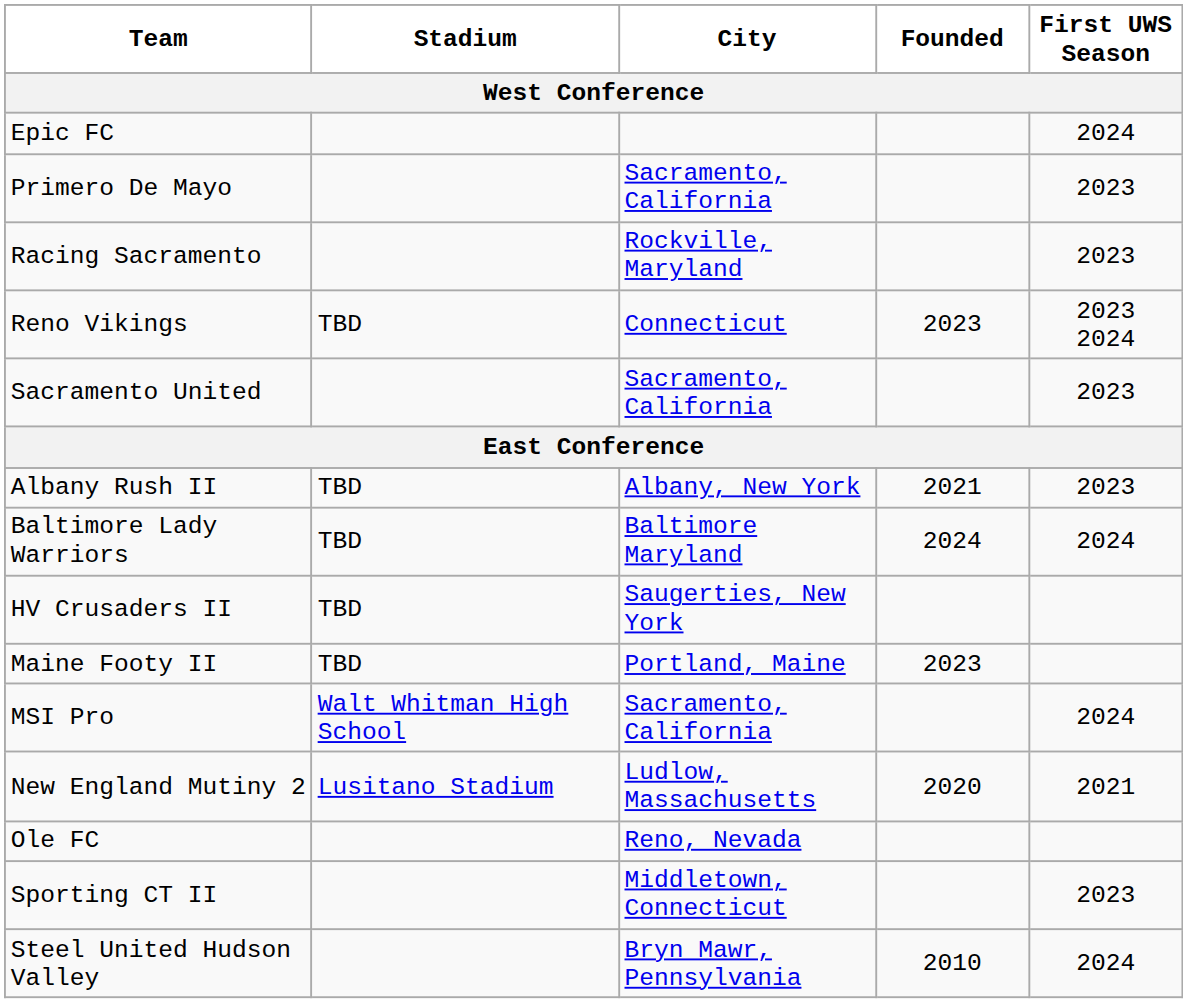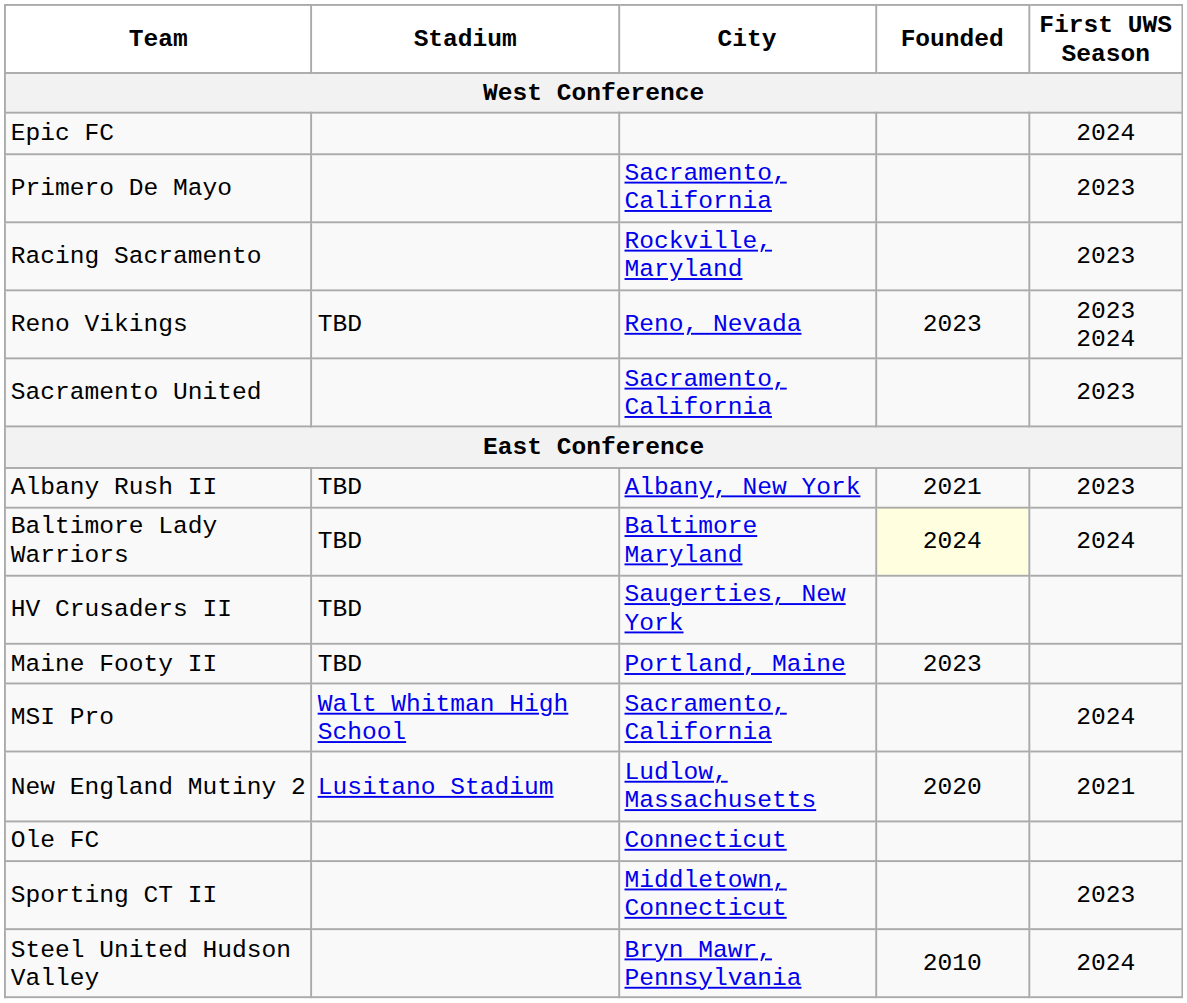 <table class="wikitable" style="width:100%">
 <tr>
 <th style="background:white; width:20%">Team</th>
 <th style="background:white; width:20%">Stadium</th>
 <th style="background:white; width:15%">City</th>
 <th style="background:white; width:10%">Founded</th>
 <th style="background:white; width:10%">First UWS Season</th>
 </tr>
 <tr>
 <th colspan=5>West Conference</th>
 </tr>
 <tr>
 <td>Epic FC</td>
 <td></td>
 <td></td>
 <td align=center></td>
 <td align=center>2024</td>
 </tr>
 <tr>
 <td>Primero De Mayo</td>
 <td></td>
 <td><a href='#'>Sacramento, California</a></td>
 <td align=center></td>
 <td align=center>2023</td>
 </tr>
 <tr>
 <td>Racing Sacramento</td>
 <td></td>
 <td><a href='#'>Rockville, Maryland</a></td>
 <td align=center></td>
 <td align=center>2023</td>
 </tr>
 <tr>
 <td>Reno Vikings</td>
 <td>TBD</td>
-<td><a href='#'>Connecticut</a></td>
+<td><a href='#'>Reno, Nevada</a></td>
 <td align=center>2023</td>
 <td align=center>2023<br>2024</td>
 </tr>
 <tr>
 <td>Sacramento United</td>
 <td></td>
 <td><a href='#'>Sacramento, California</a></td>
 <td align=center></td>
 <td align=center>2023</td>
 </tr>
 <tr>
 <th colspan=5>East Conference</th>
 </tr>
 <tr>
 <td>Albany Rush II</td>
 <td>TBD</td>
 <td><a href='#'>Albany, New York</a></td>
 <td align=center>2021</td>
 <td align=center>2023</td>
 </tr>
 <tr>
 <td>Baltimore Lady Warriors</td>
 <td>TBD</td>
 <td><a href='#'>Baltimore Maryland</a></td>
-<td align=center>2024</td>
+<td align=center style="background: lightyellow;">2024</td>
 <td align=center>2024</td>
 </tr>
 <tr>
 <td>HV Crusaders II</td>
 <td>TBD</td>
 <td><a href='#'>Saugerties, New York</a></td>
 <td align=center></td>
 <td align=center></td>
 </tr>
 <tr>
 <td>Maine Footy II</td>
 <td>TBD</td>
 <td><a href='#'>Portland, Maine</a></td>
 <td align=center>2023</td>
 <td align=center></td>
 </tr>
 <tr>
 <td>MSI Pro</td>
 <td><a href='#'>Walt Whitman High School</a></td>
 <td><a href='#'>Sacramento, California</a></td>
 <td align=center></td>
 <td align=center>2024</td>
 </tr>
 <tr>
 <td>New England Mutiny 2</td>
 <td><a href='#'>Lusitano Stadium</a></td>
 <td><a href='#'>Ludlow, Massachusetts</a></td>
 <td align=center>2020</td>
 <td align=center>2021</td>
 </tr>
 <tr>
 <td>Ole FC</td>
 <td></td>
-<td><a href='#'>Reno, Nevada</a></td>
+<td><a href='#'>Connecticut</a></td>
 <td align=center></td>
 <td align=center></td>
 </tr>
 <tr>
 <td>Sporting CT II</td>
 <td></td>
 <td><a href='#'>Middletown, Connecticut</a></td>
 <td align=center></td>
 <td align=center>2023</td>
 </tr>
 <tr>
 <td>Steel United Hudson Valley</td>
 <td></td>
 <td><a href='#'>Bryn Mawr, Pennsylvania</a></td>
 <td align=center>2010</td>
 <td align=center>2024</td>
 </tr>
 </table>
